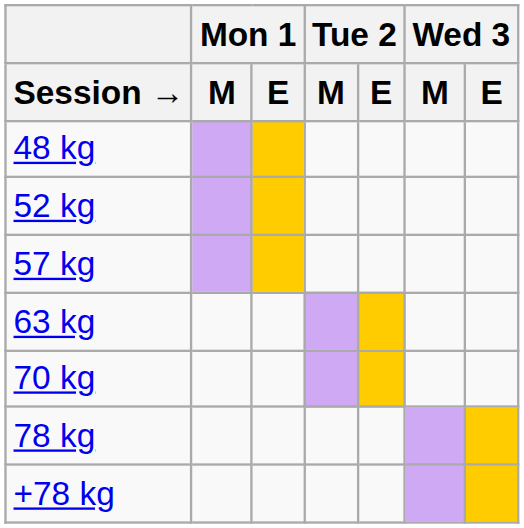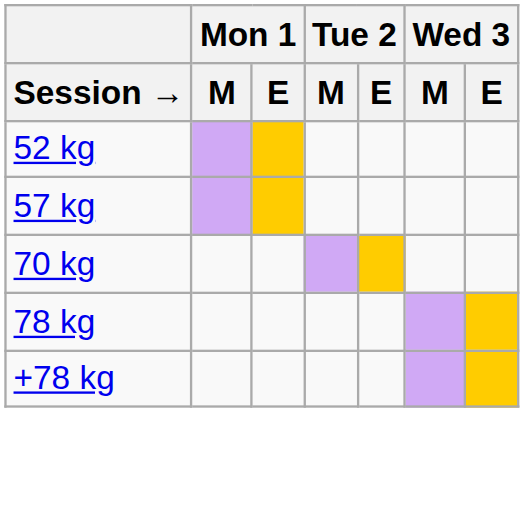 <table class="wikitable" style="margin:0.5em auto; font-size:90%; line-height:1.25em; text-align:center;">
 <tr>
 <th></th>
 <th colspan=2>Mon 1</th>
 <th colspan=2>Tue 2</th>
 <th colspan=2>Wed 3</th>
 </tr>
 <tr>
 <th>Session →</th>
 <th>M</th>
 <th>E</th>
 <th>M</th>
 <th>E</th>
 <th>M</th>
 <th>E</th>
 </tr>
 <tr>
-<td align=left><a href='#'>48 kg</a></td>
-<td style="background-color:#D0A9F5;"></td>
-<td style="background-color:#FFCC00;"></td>
-<td></td>
-<td></td>
-<td></td>
-<td></td>
-</tr>
-<tr>
 <td align=left><a href='#'>52 kg</a></td>
 <td style="background-color:#D0A9F5;"></td>
 <td style="background-color:#FFCC00;"></td>
 <td></td>
 <td></td>
 <td></td>
 <td></td>
 </tr>
 <tr>
 <td align=left><a href='#'>57 kg</a></td>
 <td style="background-color:#D0A9F5;"></td>
 <td style="background-color:#FFCC00;"></td>
 <td></td>
 <td></td>
-<td></td>
-<td></td>
-</tr>
-<tr>
-<td align=left><a href='#'>63 kg</a></td>
-<td></td>
-<td></td>
-<td style="background-color:#D0A9F5;"></td>
-<td style="background-color:#FFCC00;"></td>
 <td></td>
 <td></td>
 </tr>
 <tr>
 <td align=left><a href='#'>70 kg</a></td>
 <td></td>
 <td></td>
 <td style="background-color:#D0A9F5;"></td>
 <td style="background-color:#FFCC00;"></td>
 <td></td>
 <td></td>
 </tr>
 <tr>
 <td align=left><a href='#'>78 kg</a></td>
 <td></td>
 <td></td>
 <td></td>
 <td></td>
 <td style="background-color:#D0A9F5;"></td>
 <td style="background-color:#FFCC00;"></td>
 </tr>
 <tr>
 <td align=left><a href='#'>+78 kg</a></td>
 <td></td>
 <td></td>
 <td></td>
 <td></td>
 <td style="background-color:#D0A9F5;"></td>
 <td style="background-color:#FFCC00;"></td>
 </tr>
 </table>
